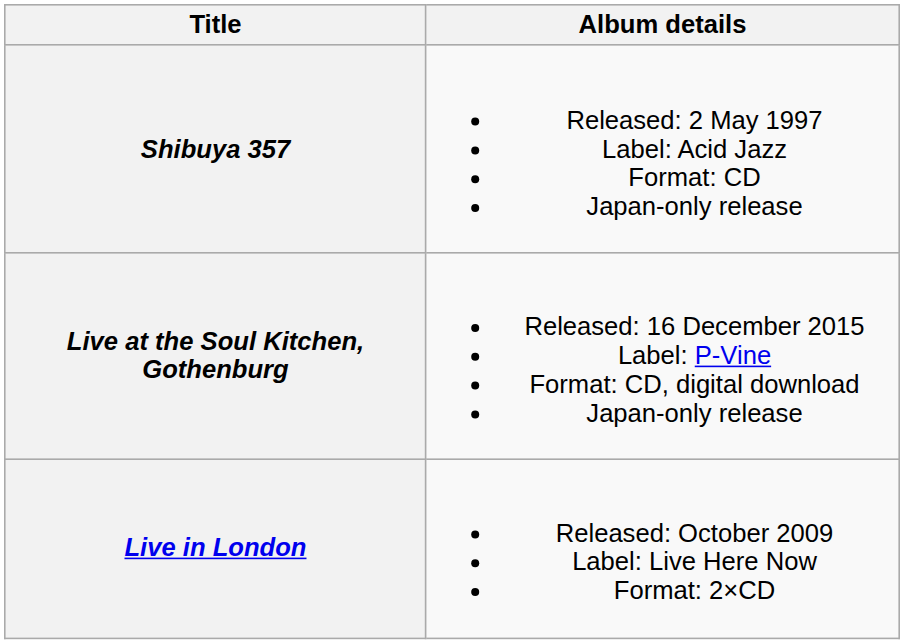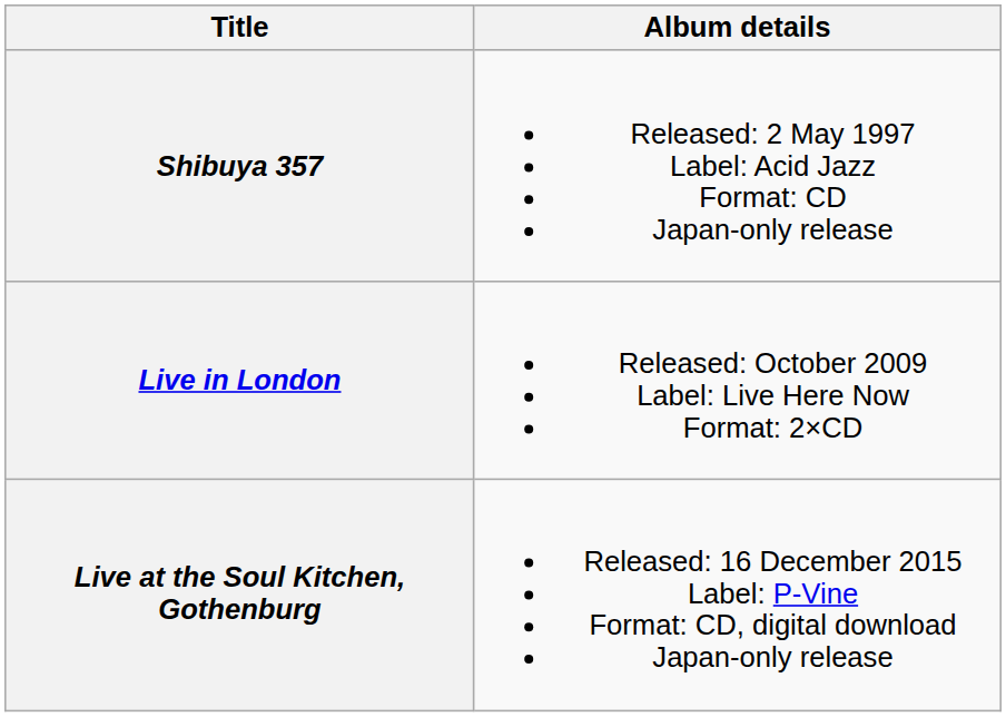 <table class="wikitable plainrowheaders" style="text-align:center;">
 <tr>
 <th scope="col" style="width:16em;">Title</th>
 <th scope="col" style="width:18em;">Album details</th>
 </tr>
 <tr>
 <th scope="row"><em>Shibuya 357</em></th>
 <td><br><ul><li>Released: 2 May 1997</li><li>Label: Acid Jazz</li><li>Format: CD</li><li>Japan-only release</li></ul></td>
 </tr>
 <tr>
+<th scope="row"><em><a href='#'>Live in London</a></em></th>
+<td><br><ul><li>Released: October 2009</li><li>Label: Live Here Now</li><li>Format: 2×CD</li></ul></td>
+</tr>
+<tr>
 <th scope="row"><em>Live at the Soul Kitchen, Gothenburg</em></th>
 <td><br><ul><li>Released: 16 December 2015</li><li>Label: <a href='#'>P-Vine</a></li><li>Format: CD, digital download</li><li>Japan-only release</li></ul></td>
 </tr>
-<tr>
-<th scope="row"><em><a href='#'>Live in London</a></em></th>
-<td><br><ul><li>Released: October 2009</li><li>Label: Live Here Now</li><li>Format: 2×CD</li></ul></td>
-</tr>
 </table>
